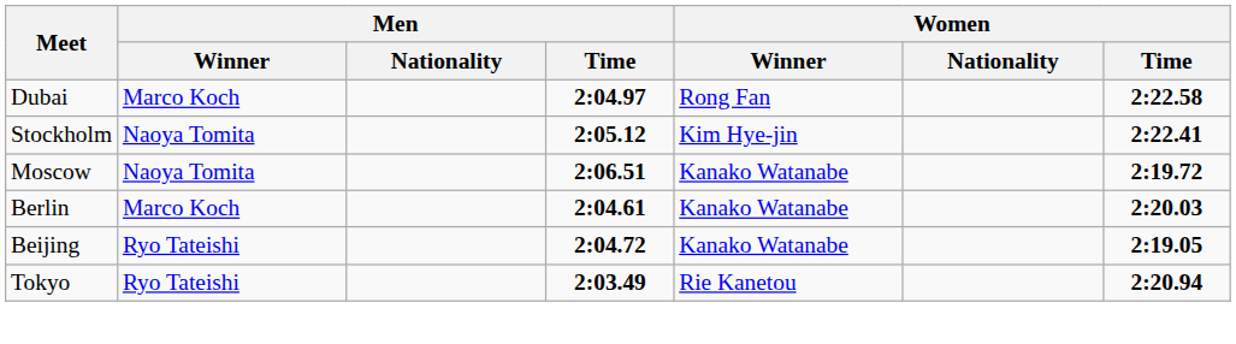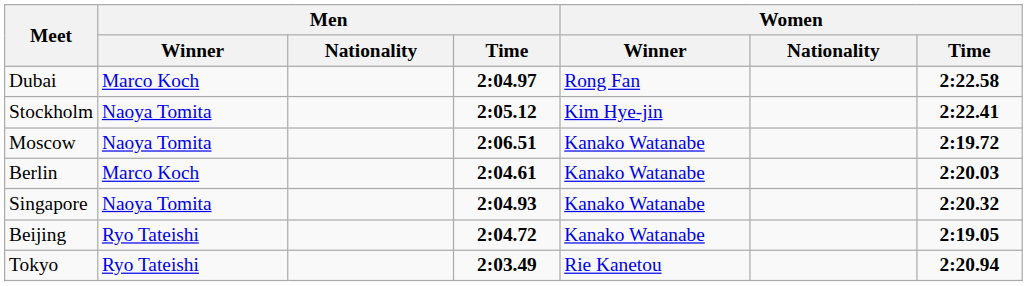 <table class="wikitable">
 <tr>
 <th rowspan="2">Meet</th>
 <th colspan="3">Men</th>
 <th colspan="3">Women</th>
 </tr>
 <tr>
 <th width=150>Winner</th>
 <th width=130>Nationality</th>
 <th width=80>Time</th>
 <th width=150>Winner</th>
 <th width=130>Nationality</th>
 <th width=80>Time</th>
 </tr>
 <tr>
 <td>Dubai</td>
 <td><a href='#'>Marco Koch</a></td>
 <td></td>
 <td align=center><strong>2:04.97</strong></td>
 <td><a href='#'>Rong Fan</a></td>
 <td></td>
 <td align=center><strong>2:22.58</strong></td>
 </tr>
 <tr>
 <td>Stockholm</td>
 <td><a href='#'>Naoya Tomita</a></td>
 <td></td>
 <td align=center><strong>2:05.12</strong></td>
 <td><a href='#'>Kim Hye-jin</a></td>
 <td></td>
 <td align=center><strong>2:22.41</strong></td>
 </tr>
 <tr>
 <td>Moscow</td>
 <td><a href='#'>Naoya Tomita</a></td>
 <td></td>
 <td align=center><strong>2:06.51</strong></td>
 <td><a href='#'>Kanako Watanabe</a></td>
 <td></td>
 <td align=center><strong>2:19.72</strong></td>
 </tr>
 <tr>
 <td>Berlin</td>
 <td><a href='#'>Marco Koch</a></td>
 <td></td>
 <td align=center><strong>2:04.61</strong></td>
 <td><a href='#'>Kanako Watanabe</a></td>
 <td></td>
 <td align=center><strong>2:20.03</strong></td>
 </tr>
 <tr>
+<td>Singapore</td>
+<td><a href='#'>Naoya Tomita</a></td>
+<td></td>
+<td align=center><strong>2:04.93</strong></td>
+<td><a href='#'>Kanako Watanabe</a></td>
+<td></td>
+<td align=center><strong>2:20.32</strong></td>
+</tr>
+<tr>
 <td>Beijing</td>
 <td><a href='#'>Ryo Tateishi</a></td>
 <td></td>
 <td align=center><strong>2:04.72</strong></td>
 <td><a href='#'>Kanako Watanabe</a></td>
 <td></td>
 <td align=center><strong>2:19.05</strong></td>
 </tr>
 <tr>
 <td>Tokyo</td>
 <td><a href='#'>Ryo Tateishi</a></td>
 <td></td>
 <td align=center><strong>2:03.49</strong></td>
 <td><a href='#'>Rie Kanetou</a></td>
 <td></td>
 <td align=center><strong>2:20.94</strong></td>
 </tr>
 </table>
